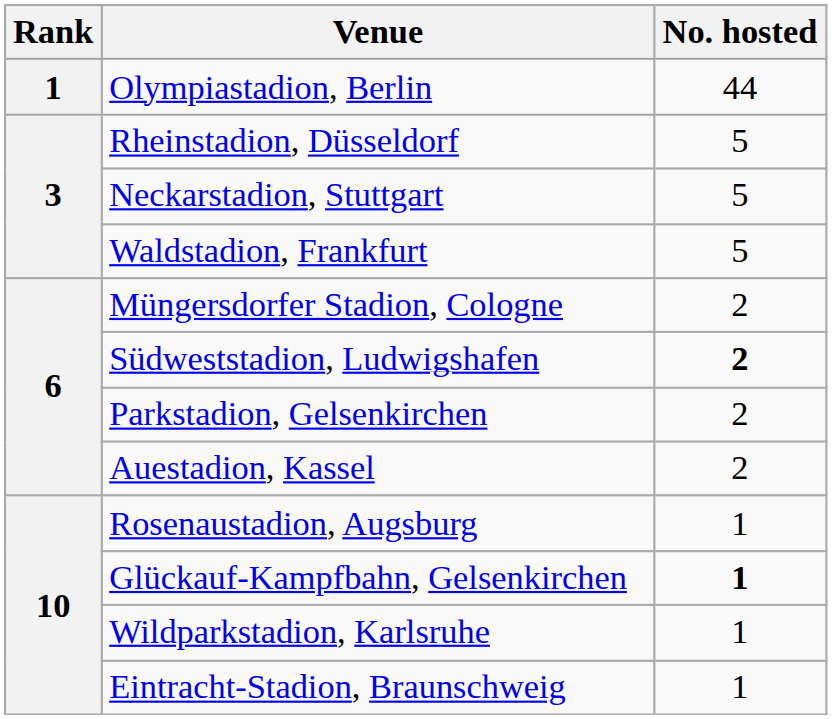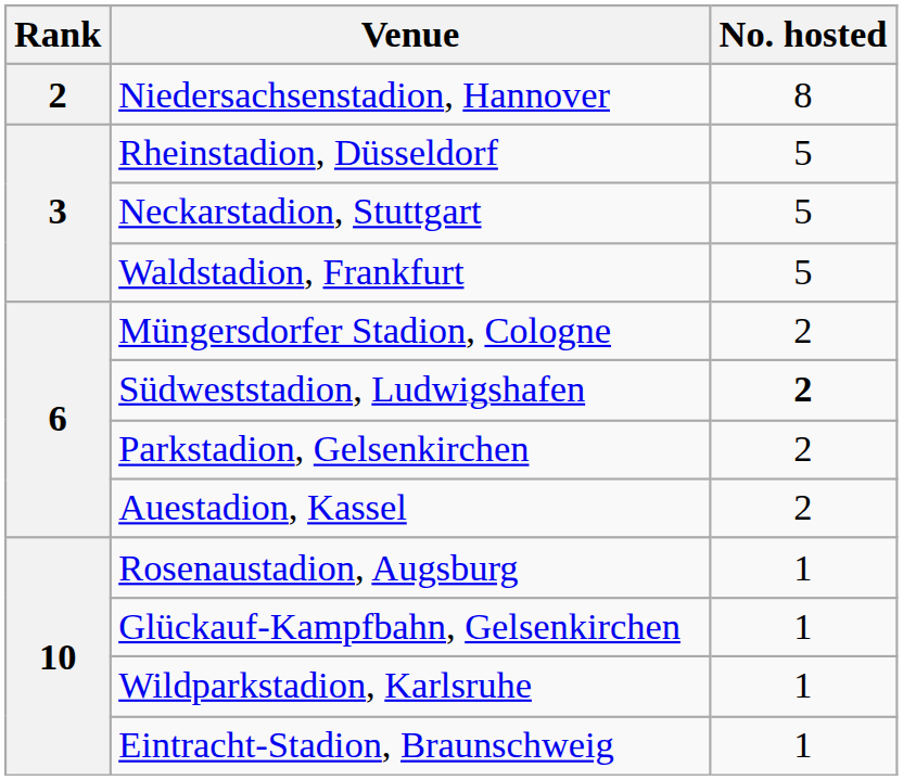 <table class="wikitable sortable" style="text-align:center">
 <tr>
 <th>Rank</th>
 <th style="width:250px">Venue</th>
 <th>No. hosted</th>
 </tr>
 <tr>
-<th>1</th>
-<td style="text-align:left"><a href='#'>Olympiastadion</a>, <a href='#'>Berlin</a></td>
-<td>44</td>
+<th>2</th>
+<td style="text-align:left"><a href='#'>Niedersachsenstadion</a>, <a href='#'>Hannover</a></td>
+<td>8</td>
 </tr>
 <tr>
 <th rowspan="3">3</th>
 <td style="text-align:left"><a href='#'>Rheinstadion</a>, <a href='#'>Düsseldorf</a></td>
 <td>5</td>
 </tr>
 <tr>
 <td style="text-align:left"><a href='#'>Neckarstadion</a>, <a href='#'>Stuttgart</a></td>
 <td>5</td>
 </tr>
 <tr>
 <td style="text-align:left"><a href='#'>Waldstadion</a>, <a href='#'>Frankfurt</a></td>
 <td>5</td>
 </tr>
 <tr>
 <th rowspan="4">6</th>
 <td style="text-align:left"><a href='#'>Müngersdorfer Stadion</a>, <a href='#'>Cologne</a></td>
 <td>2</td>
 </tr>
 <tr>
 <td style="text-align:left"><a href='#'>Südweststadion</a>, <a href='#'>Ludwigshafen</a></td>
 <td><strong>2</strong></td>
 </tr>
 <tr>
 <td style="text-align:left"><a href='#'>Parkstadion</a>, <a href='#'>Gelsenkirchen</a></td>
 <td>2</td>
 </tr>
 <tr>
 <td style="text-align:left"><a href='#'>Auestadion</a>, <a href='#'>Kassel</a></td>
 <td>2</td>
 </tr>
 <tr>
 <th rowspan="4">10</th>
 <td style="text-align:left"><a href='#'>Rosenaustadion</a>, <a href='#'>Augsburg</a></td>
 <td>1</td>
 </tr>
 <tr>
 <td style="text-align:left"><a href='#'>Glückauf-Kampfbahn</a>, <a href='#'>Gelsenkirchen</a></td>
-<td><strong>1</strong></td>
+<td>1</td>
 </tr>
 <tr>
 <td style="text-align:left"><a href='#'>Wildparkstadion</a>, <a href='#'>Karlsruhe</a></td>
 <td>1</td>
 </tr>
 <tr>
 <td style="text-align:left"><a href='#'>Eintracht-Stadion</a>, <a href='#'>Braunschweig</a></td>
 <td>1</td>
 </tr>
 </table>
